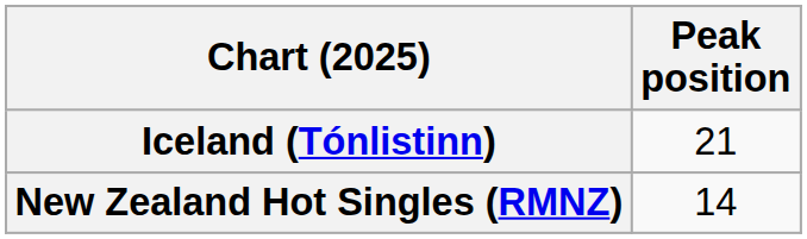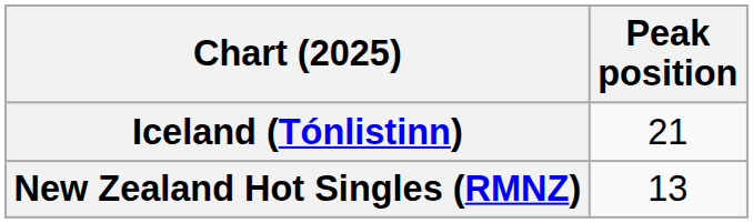 <table class="wikitable sortable plainrowheaders" style="text-align:center">
 <tr>
 <th scope="col">Chart (2025)</th>
 <th scope="col">Peak<br>position</th>
 </tr>
 <tr>
 <th scope="row">Iceland (<a href='#'>Tónlistinn</a>)</th>
 <td>21</td>
 </tr>
 <tr>
 <th scope="row">New Zealand Hot Singles (<a href='#'>RMNZ</a>)</th>
-<td>14</td>
+<td>13</td>
 </tr>
 </table>
